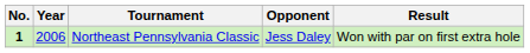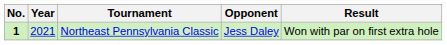 <table class="wikitable" style="font-size:95%;">
 <tr>
 <th>No.</th>
 <th>Year</th>
 <th>Tournament</th>
 <th>Opponent</th>
 <th>Result</th>
 </tr>
 <tr style="background:#D0F0C0;">
 <td align=center><strong>1</strong></td>
-<td><a href='#'>2006</a></td>
+<td><a href='#'>2021</a></td>
 <td><a href='#'>Northeast Pennsylvania Classic</a></td>
 <td> <a href='#'>Jess Daley</a></td>
 <td>Won with par on first extra hole</td>
 </tr>
 </table>
